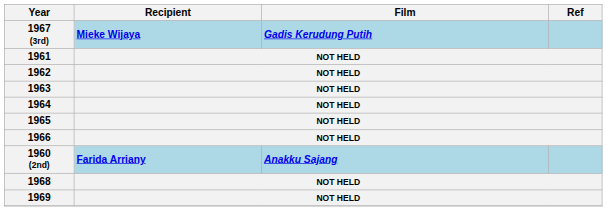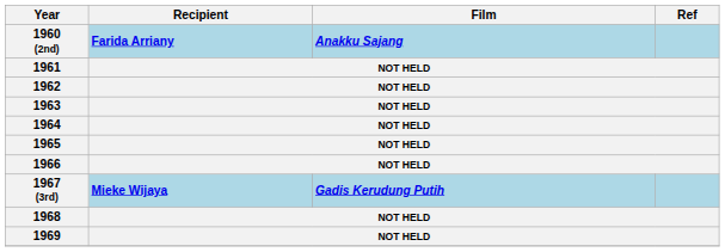 <table class="wikitable plainrowheaders sortable" style="width: 74%;">
 <tr>
 <th scope="col">Year</th>
 <th scope="col">Recipient</th>
 <th scope="col">Film</th>
 <th scope="col" class="unsortable">Ref</th>
 </tr>
 <tr>
-<th scope="row" style="text-align:center;"><strong>1967</strong><br><small>(3rd)</small></th>
-<td scope="row" style="background:lightblue;"><strong><a href='#'>Mieke Wijaya</a></strong></td>
-<td style="background:lightblue;"><strong><em><a href='#'>Gadis Kerudung Putih</a></em></strong></td>
+<th scope="row" style="text-align:center;"><strong>1960</strong><br><small>(2nd)</small></th>
+<td scope="row" style="background:lightblue;"><strong><a href='#'>Farida Arriany</a></strong></td>
+<td style="background:lightblue;"><strong><em><a href='#'>Anakku Sajang</a></em></strong></td>
 <td style="background:lightblue;"></td>
 </tr>
 <tr>
 <th scope="row" style="text-align:center;">1961</th>
 <th colspan="3" scope="row"><small>NOT HELD</small></th>
 </tr>
 <tr>
 <th scope="row" style="text-align:center;">1962</th>
 <th colspan="3" scope="row"><small>NOT HELD</small></th>
 </tr>
 <tr>
 <th scope="row" style="text-align:center;">1963</th>
 <th colspan="3" scope="row"><small>NOT HELD</small></th>
 </tr>
 <tr>
 <th scope="row" style="text-align:center;">1964</th>
 <th colspan="3" scope="row"><small>NOT HELD</small></th>
 </tr>
 <tr>
 <th scope="row" style="text-align:center;">1965</th>
 <th colspan="3" scope="row"><small>NOT HELD</small></th>
 </tr>
 <tr>
 <th scope="row" style="text-align:center;">1966</th>
 <th colspan="3" scope="row"><small>NOT HELD</small></th>
 </tr>
 <tr>
-<th scope="row" style="text-align:center;"><strong>1960</strong><br><small>(2nd)</small></th>
-<td scope="row" style="background:lightblue;"><strong><a href='#'>Farida Arriany</a></strong></td>
-<td style="background:lightblue;"><strong><em><a href='#'>Anakku Sajang</a></em></strong></td>
+<th scope="row" style="text-align:center;"><strong>1967</strong><br><small>(3rd)</small></th>
+<td scope="row" style="background:lightblue;"><strong><a href='#'>Mieke Wijaya</a></strong></td>
+<td style="background:lightblue;"><strong><em><a href='#'>Gadis Kerudung Putih</a></em></strong></td>
 <td style="background:lightblue;"></td>
 </tr>
 <tr>
 <th scope="row" style="text-align:center;">1968</th>
 <th colspan="3" scope="row"><small>NOT HELD</small></th>
 </tr>
 <tr>
 <th scope="row" style="text-align:center;">1969</th>
 <th colspan="3" scope="row"><small>NOT HELD</small></th>
 </tr>
 <tr>
 </tr>
 </table>
